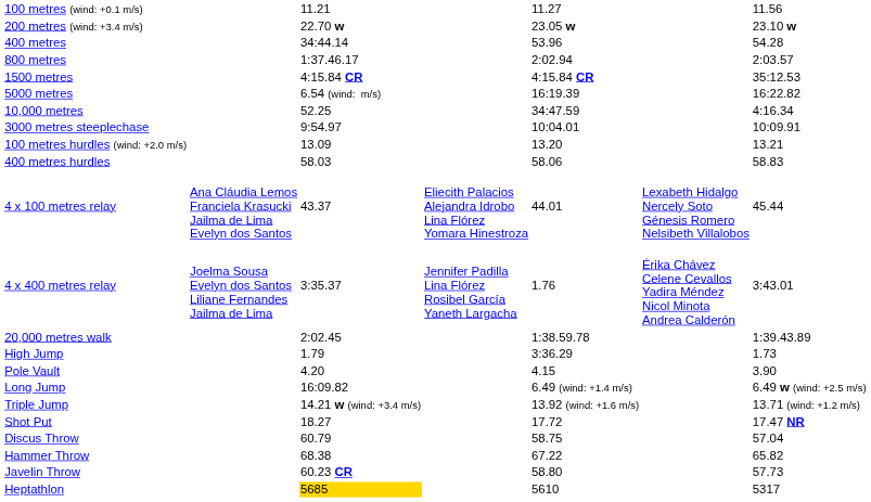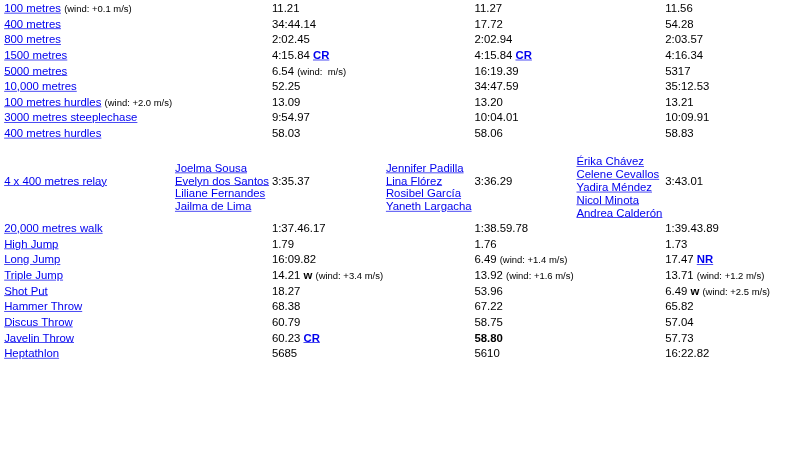 <table>
 <tr>
 <td><a href='#'>100 metres</a> <small>(wind: +0.1 m/s)</small></td>
 <td></td>
 <td>11.21</td>
 <td></td>
 <td>11.27</td>
 <td></td>
 <td>11.56</td>
 </tr>
 <tr>
-<td><a href='#'>200 metres</a> <small>(wind: +3.4 m/s)</small></td>
-<td></td>
-<td>22.70 <strong>w</strong></td>
-<td></td>
-<td>23.05 <strong>w</strong></td>
-<td></td>
-<td>23.10 <strong>w</strong></td>
-</tr>
-<tr>
 <td><a href='#'>400 metres</a></td>
 <td></td>
 <td>34:44.14</td>
 <td></td>
-<td>53.96</td>
+<td>17.72</td>
 <td></td>
 <td>54.28</td>
 </tr>
 <tr>
 <td><a href='#'>800 metres</a></td>
 <td></td>
-<td>1:37.46.17</td>
+<td>2:02.45</td>
 <td></td>
 <td>2:02.94</td>
 <td></td>
 <td>2:03.57</td>
 </tr>
 <tr>
 <td><a href='#'>1500 metres</a></td>
 <td></td>
 <td>4:15.84 <a href='#'><strong>CR</strong></a></td>
 <td></td>
 <td>4:15.84 <a href='#'><strong>CR</strong></a></td>
 <td></td>
-<td>35:12.53</td>
+<td>4:16.34</td>
 </tr>
 <tr>
 <td><a href='#'>5000 metres</a></td>
 <td></td>
 <td>6.54 <small>(wind:  m/s)</small></td>
 <td></td>
 <td>16:19.39</td>
 <td></td>
-<td>16:22.82</td>
+<td>5317</td>
 </tr>
 <tr>
 <td><a href='#'>10,000 metres</a></td>
 <td></td>
 <td>52.25</td>
 <td></td>
 <td>34:47.59</td>
 <td></td>
-<td>4:16.34</td>
+<td>35:12.53</td>
+</tr>
+<tr>
+<td><a href='#'>100 metres hurdles</a> <small>(wind: +2.0 m/s)</small></td>
+<td></td>
+<td>13.09</td>
+<td></td>
+<td>13.20</td>
+<td></td>
+<td>13.21</td>
 </tr>
 <tr>
 <td><a href='#'>3000 metres steeplechase</a></td>
 <td></td>
 <td>9:54.97</td>
 <td></td>
 <td>10:04.01</td>
 <td></td>
 <td>10:09.91</td>
 </tr>
 <tr>
-<td><a href='#'>100 metres hurdles</a> <small>(wind: +2.0 m/s)</small></td>
-<td></td>
-<td>13.09</td>
-<td></td>
-<td>13.20</td>
-<td></td>
-<td>13.21</td>
-</tr>
-<tr>
 <td><a href='#'>400 metres hurdles</a></td>
 <td></td>
 <td>58.03</td>
 <td></td>
 <td>58.06</td>
 <td></td>
 <td>58.83</td>
 </tr>
 <tr>
-<td><a href='#'>4 x 100 metres relay</a></td>
-<td> <br> <a href='#'>Ana Cláudia Lemos</a> <br> <a href='#'>Franciela Krasucki</a> <br> <a href='#'>Jailma de Lima</a> <br> <a href='#'>Evelyn dos Santos</a></td>
-<td>43.37</td>
-<td> <br> <a href='#'>Eliecith Palacios</a> <br> <a href='#'>Alejandra Idrobo</a> <br> <a href='#'>Lina Flórez</a> <br> <a href='#'>Yomara Hinestroza</a></td>
-<td>44.01</td>
-<td> <br> <a href='#'>Lexabeth Hidalgo</a> <br> <a href='#'>Nercely Soto</a> <br> <a href='#'>Génesis Romero</a> <br> <a href='#'>Nelsibeth Villalobos</a></td>
-<td>45.44</td>
-</tr>
-<tr>
 <td><a href='#'>4 x 400 metres relay</a></td>
 <td> <br> <a href='#'>Joelma Sousa</a> <br> <a href='#'>Evelyn dos Santos</a> <br> <a href='#'>Liliane Fernandes</a> <br> <a href='#'>Jailma de Lima</a></td>
 <td>3:35.37</td>
 <td> <br> <a href='#'>Jennifer Padilla</a> <br> <a href='#'>Lina Flórez</a> <br> <a href='#'>Rosibel García</a> <br> <a href='#'>Yaneth Largacha</a></td>
-<td>1.76</td>
+<td>3:36.29</td>
 <td> <br> <a href='#'>Érika Chávez</a> <br> <a href='#'>Celene Cevallos</a> <br> <a href='#'>Yadira Méndez</a> <br> <a href='#'>Nicol Minota</a> <br> <a href='#'>Andrea Calderón</a></td>
 <td>3:43.01</td>
 </tr>
 <tr>
 <td><a href='#'>20,000 metres walk</a></td>
 <td></td>
-<td>2:02.45</td>
+<td>1:37.46.17</td>
 <td></td>
 <td>1:38.59.78</td>
 <td></td>
 <td>1:39.43.89</td>
 </tr>
 <tr>
 <td><a href='#'>High Jump</a></td>
 <td></td>
 <td>1.79</td>
 <td></td>
-<td>3:36.29</td>
+<td>1.76</td>
 <td> <br> </td>
 <td>1.73</td>
-</tr>
-<tr>
-<td><a href='#'>Pole Vault</a></td>
-<td></td>
-<td>4.20</td>
-<td></td>
-<td>4.15</td>
-<td></td>
-<td>3.90</td>
 </tr>
 <tr>
 <td><a href='#'>Long Jump</a></td>
 <td></td>
 <td>16:09.82</td>
 <td></td>
 <td>6.49 <small>(wind: +1.4 m/s)</small></td>
 <td></td>
-<td>6.49 <strong>w</strong> <small>(wind: +2.5 m/s)</small></td>
+<td>17.47 <a href='#'><strong>NR</strong></a></td>
 </tr>
 <tr>
 <td><a href='#'>Triple Jump</a></td>
 <td></td>
 <td>14.21 <strong>w</strong> <small>(wind: +3.4 m/s)</small></td>
 <td></td>
 <td>13.92 <small>(wind: +1.6 m/s)</small></td>
 <td></td>
 <td>13.71 <small>(wind: +1.2 m/s)</small></td>
 </tr>
 <tr>
 <td><a href='#'>Shot Put</a></td>
 <td></td>
 <td>18.27</td>
 <td></td>
-<td>17.72</td>
+<td>53.96</td>
 <td></td>
-<td>17.47 <a href='#'><strong>NR</strong></a></td>
+<td>6.49 <strong>w</strong> <small>(wind: +2.5 m/s)</small></td>
+</tr>
+<tr>
+<td><a href='#'>Hammer Throw</a></td>
+<td></td>
+<td>68.38</td>
+<td></td>
+<td>67.22</td>
+<td></td>
+<td>65.82</td>
 </tr>
 <tr>
 <td><a href='#'>Discus Throw</a></td>
 <td></td>
 <td>60.79</td>
 <td></td>
 <td>58.75</td>
 <td></td>
 <td>57.04</td>
 </tr>
 <tr>
-<td><a href='#'>Hammer Throw</a></td>
-<td></td>
-<td>68.38</td>
-<td></td>
-<td>67.22</td>
-<td></td>
-<td>65.82</td>
-</tr>
-<tr>
 <td><a href='#'>Javelin Throw</a></td>
 <td></td>
 <td>60.23 <a href='#'><strong>CR</strong></a></td>
 <td></td>
-<td>58.80</td>
+<td><strong>58.80</strong></td>
 <td></td>
 <td>57.73</td>
 </tr>
 <tr>
 <td><a href='#'>Heptathlon</a></td>
 <td></td>
-<td style="background: gold;">5685</td>
+<td>5685</td>
 <td></td>
 <td>5610</td>
 <td></td>
-<td>5317</td>
+<td>16:22.82</td>
 </tr>
 </table>
